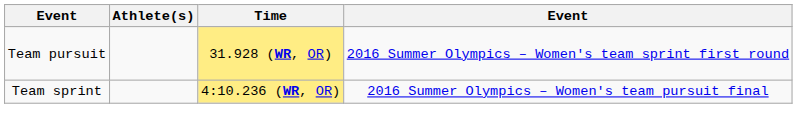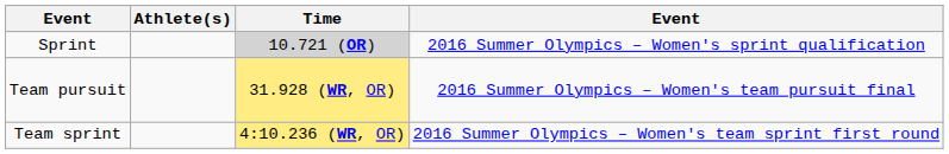 <table class="wikitable" style="text-align:center;">
 <tr>
 <th>Event</th>
 <th>Athlete(s)</th>
 <th>Time</th>
 <th>Event</th>
 </tr>
 <tr>
+<td>Sprint</td>
+<td></td>
+<td bgcolor=#D3D3D3>10.721 (<strong><a href='#'>OR</a></strong>)</td>
+<td><a href='#'>2016 Summer Olympics – Women's sprint qualification</a></td>
+</tr>
+<tr>
 <td>Team pursuit</td>
 <td><br><br><br></td>
 <td bgcolor=#FFED84>31.928 (<strong><a href='#'>WR</a></strong>, <a href='#'>OR</a>)</td>
-<td><a href='#'>2016 Summer Olympics – Women's team sprint first round</a></td>
+<td><a href='#'>2016 Summer Olympics – Women's team pursuit final</a></td>
 </tr>
 <tr>
 <td>Team sprint</td>
 <td><br></td>
 <td bgcolor=#FFED84>4:10.236 (<strong><a href='#'>WR</a></strong>, <a href='#'>OR</a>)</td>
-<td><a href='#'>2016 Summer Olympics – Women's team pursuit final</a></td>
+<td><a href='#'>2016 Summer Olympics – Women's team sprint first round</a></td>
 </tr>
 </table>
